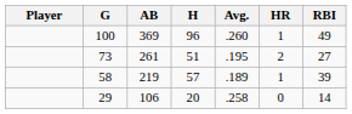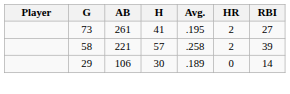 <table class="wikitable sortable">
 <tr>
 <th bgcolor="#DDDDFF" width="16%">Player</th>
 <th bgcolor="#DDDDFF" width="9%">G</th>
 <th bgcolor="#DDDDFF" width="9%">AB</th>
 <th bgcolor="#DDDDFF" width="9%">H</th>
 <th bgcolor="#DDDDFF" width="9%">Avg.</th>
 <th bgcolor="#DDDDFF" width="9%">HR</th>
 <th bgcolor="#DDDDFF" width="9%">RBI</th>
 </tr>
 <tr align="center">
 <td></td>
-<td>100</td>
-<td>369</td>
-<td>96</td>
-<td>.260</td>
-<td>1</td>
-<td>49</td>
-</tr>
-<tr align="center">
-<td></td>
 <td>73</td>
 <td>261</td>
-<td>51</td>
+<td>41</td>
 <td>.195</td>
 <td>2</td>
 <td>27</td>
 </tr>
 <tr align="center">
 <td></td>
 <td>58</td>
-<td>219</td>
+<td>221</td>
 <td>57</td>
-<td>.189</td>
-<td>1</td>
+<td>.258</td>
+<td>2</td>
 <td>39</td>
 </tr>
 <tr align="center">
 <td></td>
 <td>29</td>
 <td>106</td>
-<td>20</td>
-<td>.258</td>
+<td>30</td>
+<td>.189</td>
 <td>0</td>
 <td>14</td>
 </tr>
 </table>
